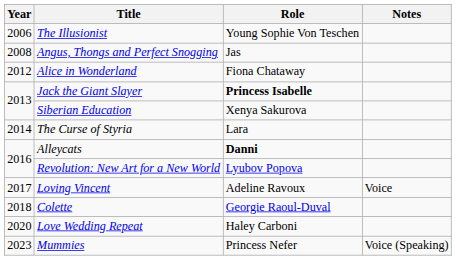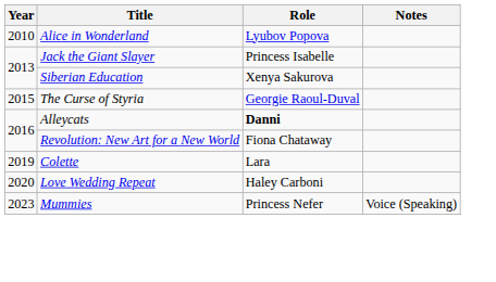 <table class="wikitable sortable">
 <tr>
 <th>Year</th>
 <th>Title</th>
 <th>Role</th>
 <th>Notes</th>
 </tr>
 <tr>
-<td>2006</td>
-<td><em><a href='#'>The Illusionist</a></em></td>
-<td>Young Sophie Von Teschen</td>
-<td></td>
-</tr>
-<tr>
-<td>2008</td>
-<td><em><a href='#'>Angus, Thongs and Perfect Snogging</a></em></td>
-<td>Jas</td>
-<td></td>
-</tr>
-<tr>
-<td>2012</td>
+<td>2010</td>
 <td><em><a href='#'>Alice in Wonderland</a></em></td>
-<td>Fiona Chataway</td>
+<td><a href='#'>Lyubov Popova</a></td>
 <td></td>
 </tr>
 <tr>
 <td rowspan=2>2013</td>
 <td><em><a href='#'>Jack the Giant Slayer</a></em></td>
-<td><strong>Princess Isabelle</strong></td>
+<td>Princess Isabelle</td>
 <td></td>
 </tr>
 <tr>
 <td><em><a href='#'>Siberian Education</a></em></td>
 <td>Xenya Sakurova</td>
 <td></td>
 </tr>
 <tr>
-<td>2014</td>
+<td>2015</td>
 <td><em>The Curse of Styria</em></td>
-<td>Lara</td>
+<td><a href='#'>Georgie Raoul-Duval</a></td>
 <td></td>
 </tr>
 <tr>
 <td rowspan=2>2016</td>
 <td><em>Alleycats</em></td>
 <td><strong>Danni</strong></td>
 <td></td>
 </tr>
 <tr>
 <td><em><a href='#'>Revolution: New Art for a New World</a></em></td>
-<td><a href='#'>Lyubov Popova</a></td>
+<td>Fiona Chataway</td>
 <td></td>
 </tr>
 <tr>
-<td>2017</td>
-<td><em><a href='#'>Loving Vincent</a></em></td>
-<td>Adeline Ravoux</td>
-<td>Voice</td>
-</tr>
-<tr>
-<td>2018</td>
+<td>2019</td>
 <td><em><a href='#'>Colette</a></em></td>
-<td><a href='#'>Georgie Raoul-Duval</a></td>
+<td>Lara</td>
 <td></td>
 </tr>
 <tr>
 <td>2020</td>
 <td><em><a href='#'>Love Wedding Repeat</a></em></td>
 <td>Haley Carboni</td>
 <td></td>
 </tr>
 <tr>
 <td>2023</td>
 <td><em><a href='#'>Mummies</a></em></td>
 <td>Princess Nefer</td>
 <td>Voice (Speaking)</td>
 </tr>
 </table>
